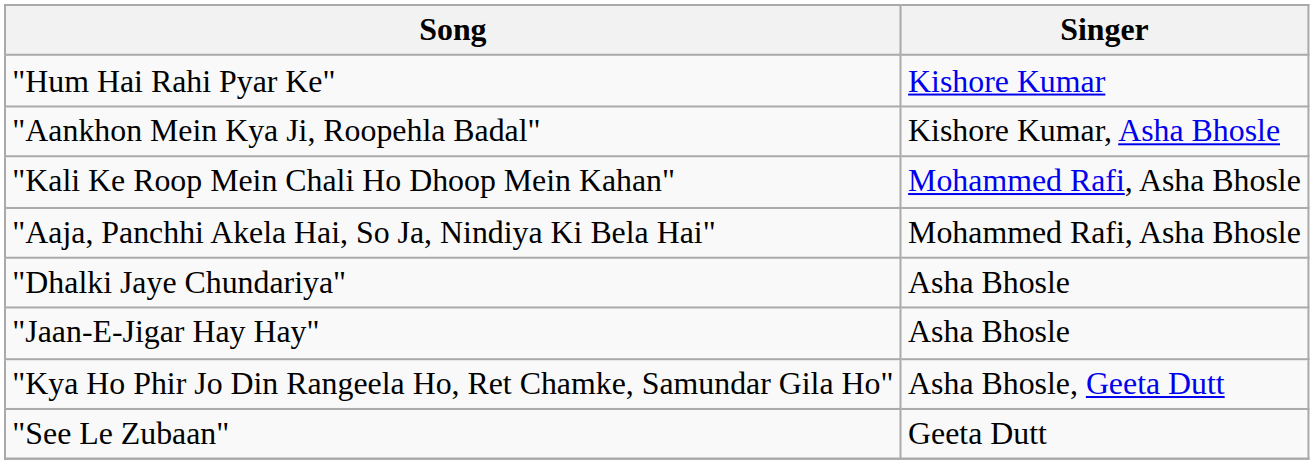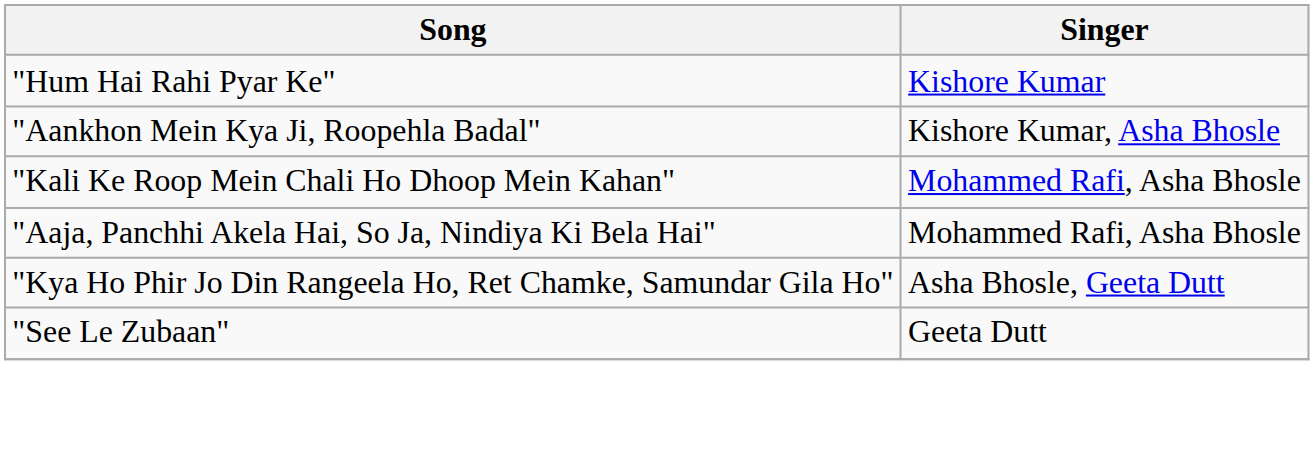 <table class=wikitable>
 <tr style="background:#ccc; text-align:center;">
 <th>Song</th>
 <th>Singer</th>
 </tr>
 <tr>
 <td>"Hum Hai Rahi Pyar Ke"</td>
 <td><a href='#'>Kishore Kumar</a></td>
 </tr>
 <tr>
 <td>"Aankhon Mein Kya Ji, Roopehla Badal"</td>
 <td>Kishore Kumar, <a href='#'>Asha Bhosle</a></td>
 </tr>
 <tr>
 <td>"Kali Ke Roop Mein Chali Ho Dhoop Mein Kahan"</td>
 <td><a href='#'>Mohammed Rafi</a>, Asha Bhosle</td>
 </tr>
 <tr>
 <td>"Aaja, Panchhi Akela Hai, So Ja, Nindiya Ki Bela Hai"</td>
 <td>Mohammed Rafi, Asha Bhosle</td>
 </tr>
 <tr>
-<td>"Dhalki Jaye Chundariya"</td>
-<td>Asha Bhosle</td>
-</tr>
-<tr>
-<td>"Jaan-E-Jigar Hay Hay"</td>
-<td>Asha Bhosle</td>
-</tr>
-<tr>
 <td>"Kya Ho Phir Jo Din Rangeela Ho, Ret Chamke, Samundar Gila Ho"</td>
 <td>Asha Bhosle, <a href='#'>Geeta Dutt</a></td>
 </tr>
 <tr>
 <td>"See Le Zubaan"</td>
 <td>Geeta Dutt</td>
 </tr>
 <tr>
 </tr>
 </table>
